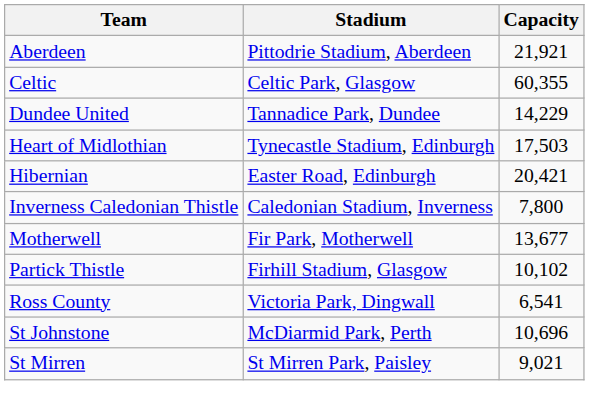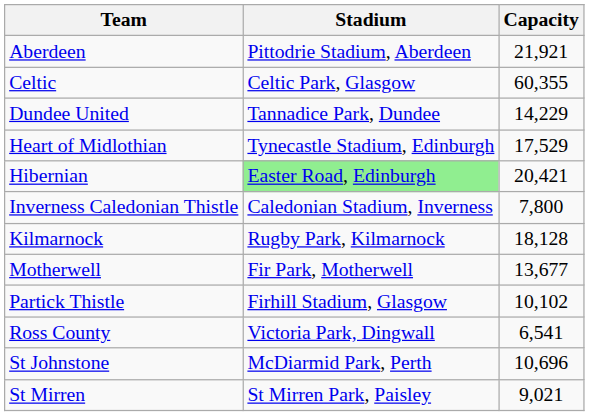 <table class="wikitable sortable" style="text-align:center">
 <tr>
 <th>Team</th>
 <th>Stadium</th>
 <th>Capacity</th>
 </tr>
 <tr>
 <td align=left><a href='#'>Aberdeen</a></td>
 <td align=left><a href='#'>Pittodrie Stadium</a>, <a href='#'>Aberdeen</a></td>
 <td>21,921</td>
 </tr>
 <tr>
 <td align=left><a href='#'>Celtic</a></td>
 <td align=left><a href='#'>Celtic Park</a>, <a href='#'>Glasgow</a></td>
 <td>60,355</td>
 </tr>
 <tr>
 <td align=left><a href='#'>Dundee United</a></td>
 <td align=left><a href='#'>Tannadice Park</a>, <a href='#'>Dundee</a></td>
 <td>14,229</td>
 </tr>
 <tr>
 <td align=left><a href='#'>Heart of Midlothian</a></td>
 <td align=left><a href='#'>Tynecastle Stadium</a>, <a href='#'>Edinburgh</a></td>
-<td>17,503</td>
+<td>17,529</td>
 </tr>
 <tr>
 <td align=left><a href='#'>Hibernian</a></td>
-<td align=left><a href='#'>Easter Road</a>, <a href='#'>Edinburgh</a></td>
+<td align=left style="background: lightgreen;"><a href='#'>Easter Road</a>, <a href='#'>Edinburgh</a></td>
 <td>20,421</td>
 </tr>
 <tr>
 <td align=left><a href='#'>Inverness Caledonian Thistle</a></td>
 <td align=left><a href='#'>Caledonian Stadium</a>, <a href='#'>Inverness</a></td>
 <td>7,800</td>
+</tr>
+<tr>
+<td align=left><a href='#'>Kilmarnock</a></td>
+<td align=left><a href='#'>Rugby Park</a>, <a href='#'>Kilmarnock</a></td>
+<td>18,128</td>
 </tr>
 <tr>
 <td align=left><a href='#'>Motherwell</a></td>
 <td align=left><a href='#'>Fir Park</a>, <a href='#'>Motherwell</a></td>
 <td>13,677</td>
 </tr>
 <tr>
 <td align=left><a href='#'>Partick Thistle</a></td>
 <td align=left><a href='#'>Firhill Stadium</a>, <a href='#'>Glasgow</a></td>
 <td>10,102</td>
 </tr>
 <tr>
 <td align=left><a href='#'>Ross County</a></td>
 <td align=left><a href='#'>Victoria Park, Dingwall</a></td>
 <td>6,541</td>
 </tr>
 <tr>
 <td align=left><a href='#'>St Johnstone</a></td>
 <td align=left><a href='#'>McDiarmid Park</a>, <a href='#'>Perth</a></td>
 <td>10,696</td>
 </tr>
 <tr>
 <td align=left><a href='#'>St Mirren</a></td>
 <td align=left><a href='#'>St Mirren Park</a>, <a href='#'>Paisley</a></td>
 <td>9,021</td>
 </tr>
 </table>
